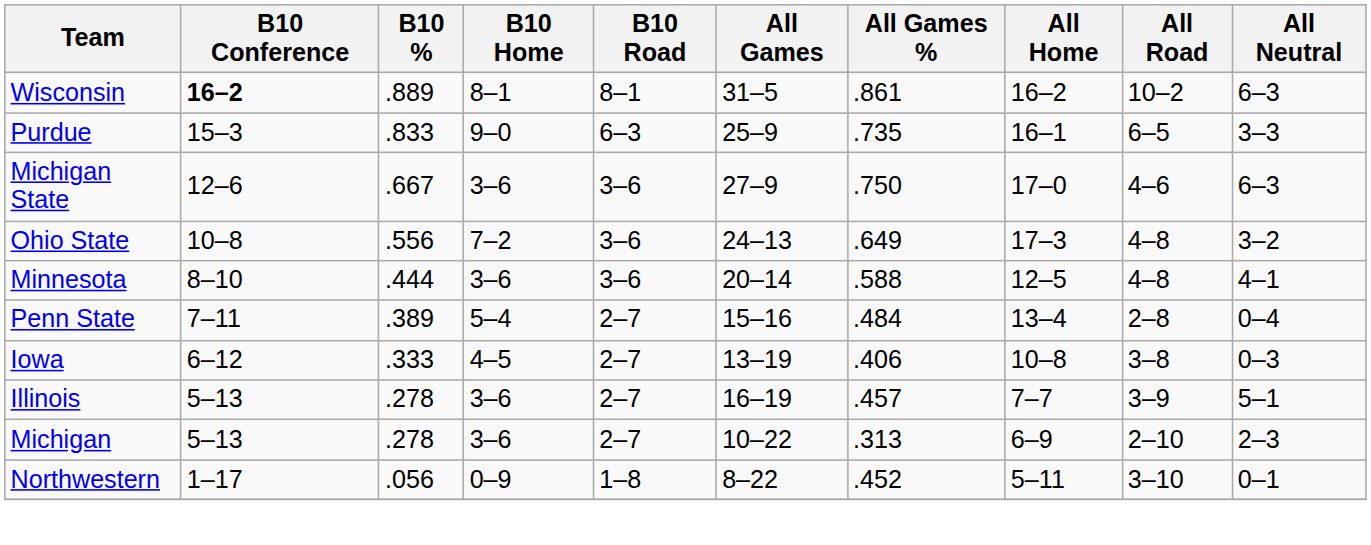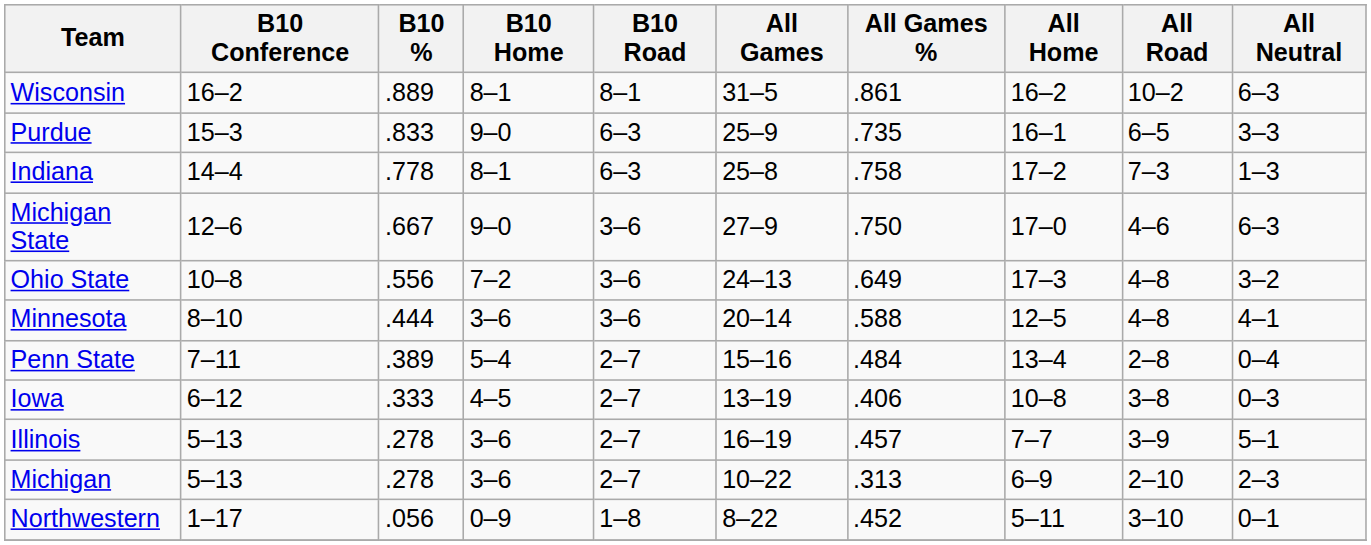 <table class="wikitable sortable">
 <tr>
 <th>Team</th>
 <th>B10 Conference</th>
 <th>B10 %</th>
 <th>B10 Home</th>
 <th>B10 Road</th>
 <th>All Games</th>
 <th>All Games %</th>
 <th>All Home</th>
 <th>All Road</th>
 <th>All Neutral</th>
 </tr>
 <tr>
 <td><a href='#'>Wisconsin</a></td>
-<td><strong>16–2</strong></td>
+<td>16–2</td>
 <td>.889</td>
 <td>8–1</td>
 <td>8–1</td>
 <td>31–5</td>
 <td>.861</td>
 <td>16–2</td>
 <td>10–2</td>
 <td>6–3</td>
 </tr>
 <tr>
 <td><a href='#'>Purdue</a></td>
 <td>15–3</td>
 <td>.833</td>
 <td>9–0</td>
 <td>6–3</td>
 <td>25–9</td>
 <td>.735</td>
 <td>16–1</td>
 <td>6–5</td>
 <td>3–3</td>
 </tr>
 <tr>
+<td><a href='#'>Indiana</a></td>
+<td>14–4</td>
+<td>.778</td>
+<td>8–1</td>
+<td>6–3</td>
+<td>25–8</td>
+<td>.758</td>
+<td>17–2</td>
+<td>7–3</td>
+<td>1–3</td>
+</tr>
+<tr>
 <td><a href='#'>Michigan State</a></td>
 <td>12–6</td>
 <td>.667</td>
-<td>3–6</td>
+<td>9–0</td>
 <td>3–6</td>
 <td>27–9</td>
 <td>.750</td>
 <td>17–0</td>
 <td>4–6</td>
 <td>6–3</td>
 </tr>
 <tr>
 <td><a href='#'>Ohio State</a></td>
 <td>10–8</td>
 <td>.556</td>
 <td>7–2</td>
 <td>3–6</td>
 <td>24–13</td>
 <td>.649</td>
 <td>17–3</td>
 <td>4–8</td>
 <td>3–2</td>
 </tr>
 <tr>
 <td><a href='#'>Minnesota</a></td>
 <td>8–10</td>
 <td>.444</td>
 <td>3–6</td>
 <td>3–6</td>
 <td>20–14</td>
 <td>.588</td>
 <td>12–5</td>
 <td>4–8</td>
 <td>4–1</td>
 </tr>
 <tr>
 <td><a href='#'>Penn State</a></td>
 <td>7–11</td>
 <td>.389</td>
 <td>5–4</td>
 <td>2–7</td>
 <td>15–16</td>
 <td>.484</td>
 <td>13–4</td>
 <td>2–8</td>
 <td>0–4</td>
 </tr>
 <tr>
 <td><a href='#'>Iowa</a></td>
 <td>6–12</td>
 <td>.333</td>
 <td>4–5</td>
 <td>2–7</td>
 <td>13–19</td>
 <td>.406</td>
 <td>10–8</td>
 <td>3–8</td>
 <td>0–3</td>
 </tr>
 <tr>
 <td><a href='#'>Illinois</a></td>
 <td>5–13</td>
 <td>.278</td>
 <td>3–6</td>
 <td>2–7</td>
 <td>16–19</td>
 <td>.457</td>
 <td>7–7</td>
 <td>3–9</td>
 <td>5–1</td>
 </tr>
 <tr>
 <td><a href='#'>Michigan</a></td>
 <td>5–13</td>
 <td>.278</td>
 <td>3–6</td>
 <td>2–7</td>
 <td>10–22</td>
 <td>.313</td>
 <td>6–9</td>
 <td>2–10</td>
 <td>2–3</td>
 </tr>
 <tr>
 <td><a href='#'>Northwestern</a></td>
 <td>1–17</td>
 <td>.056</td>
 <td>0–9</td>
 <td>1–8</td>
 <td>8–22</td>
 <td>.452</td>
 <td>5–11</td>
 <td>3–10</td>
 <td>0–1</td>
 </tr>
 <tr>
 </tr>
 </table>
